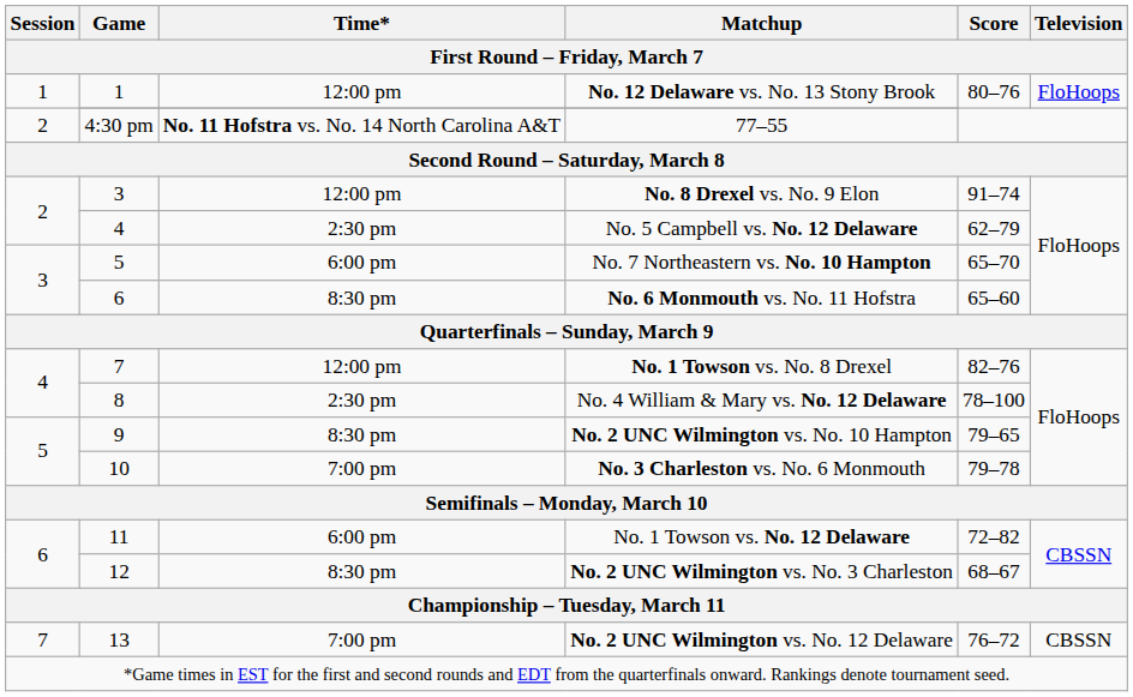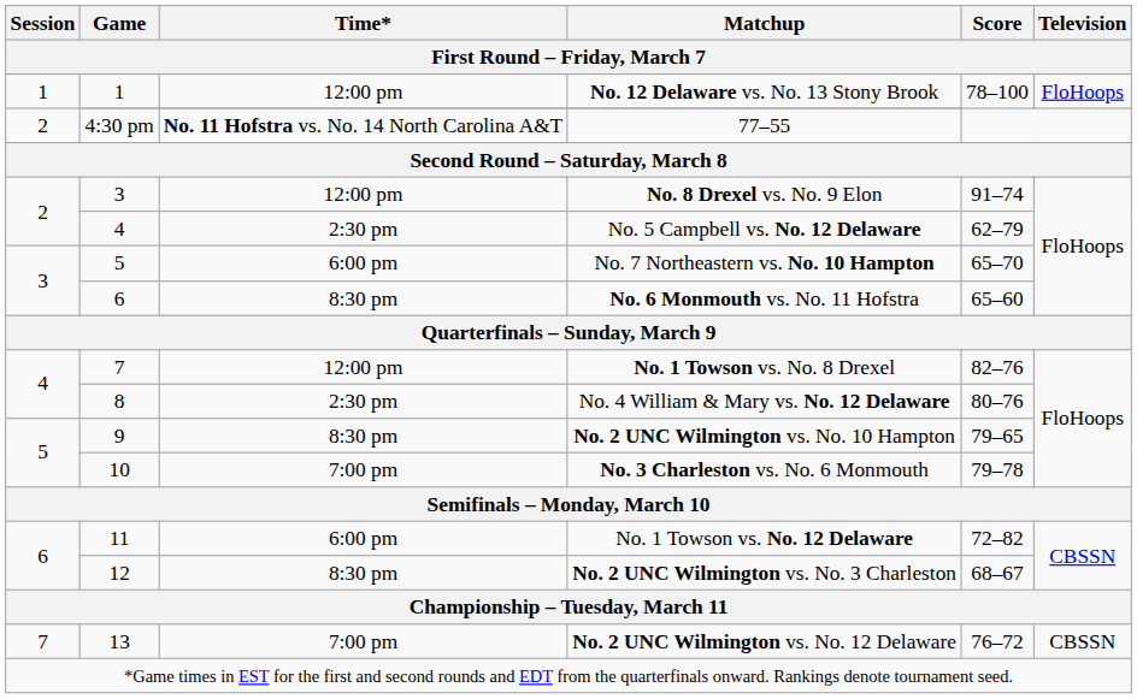 <table class="wikitable" style="font-size: 95%;text-align:center">
 <tr>
 <th>Session</th>
 <th>Game</th>
 <th>Time*</th>
 <th>Matchup</th>
 <th>Score</th>
 <th>Television</th>
 </tr>
 <tr>
 <th colspan=6>First Round – Friday, March 7</th>
 </tr>
 <tr>
 <td rowspan=2>1</td>
 <td>1</td>
 <td>12:00 pm</td>
 <td><strong>No. 12 Delaware</strong> vs. No. 13 Stony Brook</td>
-<td>80–76</td>
+<td>78–100</td>
 <td rowspan=2><a href='#'>FloHoops</a></td>
 </tr>
 <tr>
 </tr>
 <tr>
 <td>2</td>
 <td>4:30 pm</td>
 <td><strong>No. 11 Hofstra</strong> vs. No. 14 North Carolina A&T</td>
 <td>77–55</td>
 </tr>
 <tr>
 <th colspan=6>Second Round – Saturday, March 8</th>
 </tr>
 <tr>
 <td rowspan=2>2</td>
 <td>3</td>
 <td>12:00 pm</td>
 <td><strong>No. 8 Drexel</strong> vs. No. 9 Elon</td>
 <td>91–74</td>
 <td rowspan=4>FloHoops</td>
 </tr>
 <tr>
 <td>4</td>
 <td>2:30 pm</td>
 <td>No. 5 Campbell vs. <strong>No. 12 Delaware</strong></td>
 <td>62–79</td>
 </tr>
 <tr>
 <td rowspan=2>3</td>
 <td>5</td>
 <td>6:00 pm</td>
 <td>No. 7 Northeastern vs. <strong>No. 10 Hampton</strong></td>
 <td>65–70</td>
 </tr>
 <tr>
 <td>6</td>
 <td>8:30 pm</td>
 <td><strong>No. 6 Monmouth</strong> vs. No. 11 Hofstra</td>
 <td>65–60</td>
 </tr>
 <tr>
 <th colspan=6>Quarterfinals – Sunday, March 9</th>
 </tr>
 <tr>
 <td rowspan=2>4</td>
 <td>7</td>
 <td>12:00 pm</td>
 <td><strong>No. 1 Towson</strong> vs. No. 8 Drexel</td>
 <td>82–76</td>
 <td rowspan=4>FloHoops</td>
 </tr>
 <tr>
 <td>8</td>
 <td>2:30 pm</td>
 <td>No. 4 William & Mary vs. <strong>No. 12 Delaware</strong></td>
-<td>78–100</td>
+<td>80–76</td>
 </tr>
 <tr>
 <td rowspan=2>5</td>
 <td>9</td>
 <td>8:30 pm</td>
 <td><strong>No. 2 UNC Wilmington</strong> vs. No. 10 Hampton</td>
 <td>79–65</td>
 </tr>
 <tr>
 <td>10</td>
 <td>7:00 pm</td>
 <td><strong>No. 3 Charleston</strong> vs. No. 6 Monmouth</td>
 <td>79–78</td>
 </tr>
 <tr>
 <th colspan=6>Semifinals – Monday, March 10</th>
 </tr>
 <tr>
 <td rowspan=2>6</td>
 <td>11</td>
 <td>6:00 pm</td>
 <td>No. 1 Towson vs. <strong>No. 12 Delaware</strong></td>
 <td>72–82</td>
 <td rowspan=2><a href='#'>CBSSN</a></td>
 </tr>
 <tr>
 <td>12</td>
 <td>8:30 pm</td>
 <td><strong>No. 2 UNC Wilmington</strong> vs. No. 3 Charleston</td>
 <td>68–67</td>
 </tr>
 <tr>
 <th colspan=6>Championship – Tuesday, March 11</th>
 </tr>
 <tr>
 <td>7</td>
 <td>13</td>
 <td>7:00 pm</td>
 <td><strong>No. 2 UNC Wilmington</strong> vs. No. 12 Delaware</td>
 <td>76–72</td>
 <td>CBSSN</td>
 </tr>
 <tr>
 <td colspan=6><small>*Game times in <a href='#'>EST</a> for the first and second rounds and <a href='#'>EDT</a> from the quarterfinals onward. Rankings denote tournament seed.</small></td>
 </tr>
 </table>
